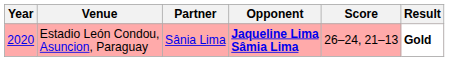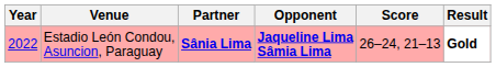 <table class="sortable wikitable" style="font-size: 90%;">
 <tr>
 <th>Year</th>
 <th>Venue</th>
 <th>Partner</th>
 <th>Opponent</th>
 <th>Score</th>
 <th>Result</th>
 </tr>
 <tr style="background:#FFAAAA">
-<td align="center"><a href='#'>2020</a></td>
+<td align="center"><a href='#'>2022</a></td>
 <td align="left">Estadio León Condou,<br><a href='#'>Asuncion</a>, Paraguay</td>
-<td align="left"> <a href='#'>Sânia Lima</a></td>
+<td align="left"><strong> <a href='#'>Sânia Lima</a></strong></td>
 <td align="left"><strong> <a href='#'>Jaqueline Lima</a><br> <a href='#'>Sâmia Lima</a></strong></td>
 <td align="left">26–24, 21–13</td>
 <td style="text-align:left; background:white"> <strong>Gold</strong></td>
 </tr>
 </table>
